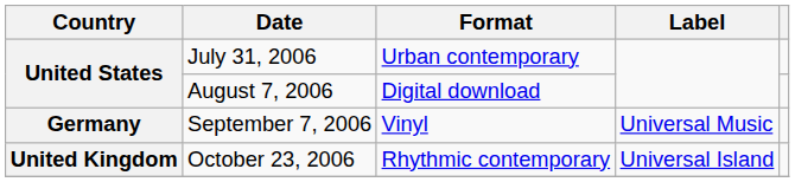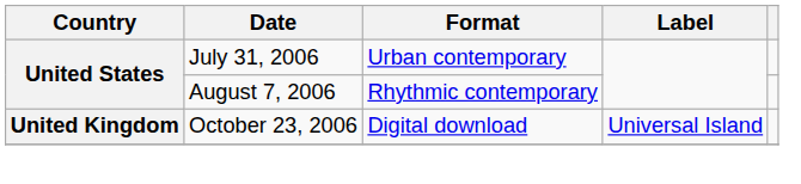 <table class="wikitable plainrowheaders">
 <tr>
 <th scope="col">Country</th>
 <th scope="col">Date</th>
 <th scope="col">Format</th>
 <th scope="col">Label</th>
 <th scope="col"></th>
 </tr>
 <tr>
 <th scope="row" rowspan="2">United States</th>
 <td>July 31, 2006</td>
 <td><a href='#'>Urban contemporary</a></td>
 <td rowspan="2"></td>
 <td></td>
 </tr>
 <tr>
 <td>August 7, 2006</td>
-<td><a href='#'>Digital download</a></td>
-<td></td>
-</tr>
-<tr>
-<th scope="row">Germany</th>
-<td>September 7, 2006</td>
-<td><a href='#'>Vinyl</a></td>
-<td><a href='#'>Universal Music</a></td>
+<td><a href='#'>Rhythmic contemporary</a></td>
 <td></td>
 </tr>
 <tr>
 <th scope="row">United Kingdom</th>
 <td>October 23, 2006</td>
-<td><a href='#'>Rhythmic contemporary</a></td>
+<td><a href='#'>Digital download</a></td>
 <td><a href='#'>Universal Island</a></td>
 <td></td>
 </tr>
 <tr>
 </tr>
 <tr>
 </tr>
 </table>
